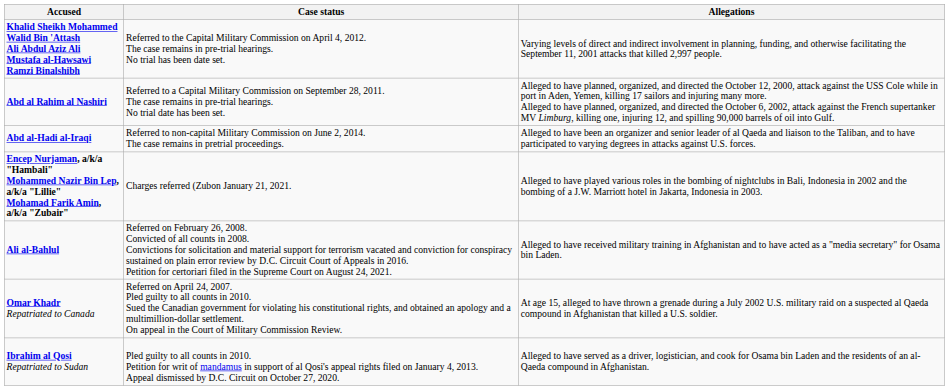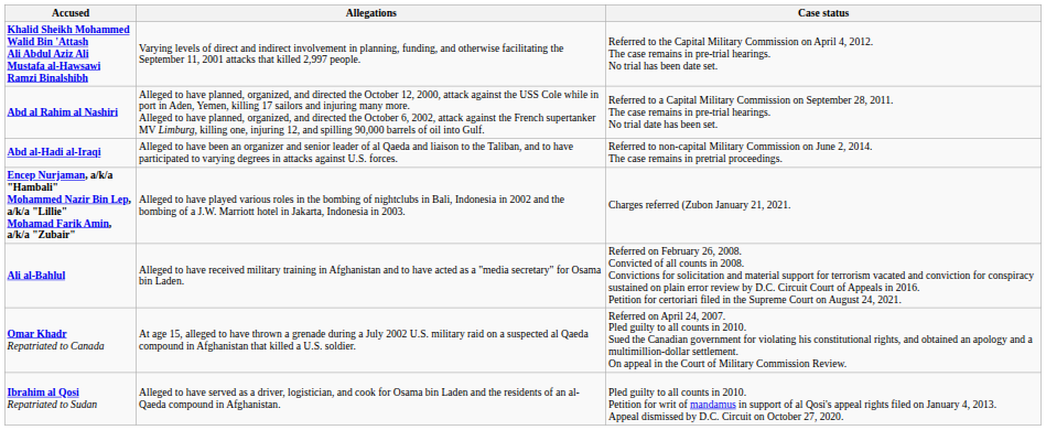 <table class="wikitable">
 <tr>
 <th>Accused</th>
+<th>Allegations</th>
 <th>Case status</th>
-<th>Allegations</th>
 </tr>
 <tr>
 <td><strong><a href='#'>Khalid Sheikh Mohammed</a></strong><br><strong><a href='#'>Walid Bin 'Attash</a></strong><br><strong><a href='#'>Ali Abdul Aziz Ali</a></strong><br><strong><a href='#'>Mustafa al-Hawsawi</a></strong><br><strong><a href='#'>Ramzi Binalshibh</a></strong></td>
+<td>Varying levels of direct and indirect involvement in planning, funding, and otherwise facilitating the September 11, 2001 attacks that killed 2,997 people.</td>
 <td>Referred to the Capital Military Commission on April 4, 2012.<br>The case remains in pre-trial hearings.<br>No trial has been date set.</td>
-<td>Varying levels of direct and indirect involvement in planning, funding, and otherwise facilitating the September 11, 2001 attacks that killed 2,997 people.</td>
 </tr>
 <tr>
 <td><strong><a href='#'>Abd al Rahim al Nashiri</a></strong></td>
+<td>Alleged to have planned, organized, and directed the October 12, 2000, attack against the USS Cole while in port in Aden, Yemen, killing 17 sailors and injuring many more.<br>Alleged to have planned, organized, and directed the October 6, 2002, attack against the French supertanker MV <em>Limburg</em>, killing one, injuring 12, and spilling 90,000 barrels of oil into Gulf.</td>
 <td>Referred to a Capital Military Commission on September 28, 2011.<br>The case remains in pre-trial hearings.<br>No trial date has been set.</td>
-<td>Alleged to have planned, organized, and directed the October 12, 2000, attack against the USS Cole while in port in Aden, Yemen, killing 17 sailors and injuring many more.<br>Alleged to have planned, organized, and directed the October 6, 2002, attack against the French supertanker MV <em>Limburg</em>, killing one, injuring 12, and spilling 90,000 barrels of oil into Gulf.</td>
 </tr>
 <tr>
 <td><strong><a href='#'>Abd al-Hadi al-Iraqi</a></strong></td>
+<td>Alleged to have been an organizer and senior leader of al Qaeda and liaison to the Taliban, and to have participated to varying degrees in attacks against U.S. forces.</td>
 <td>Referred to non-capital Military Commission on June 2, 2014.<br>The case remains in pretrial proceedings.</td>
-<td>Alleged to have been an organizer and senior leader of al Qaeda and liaison to the Taliban, and to have participated to varying degrees in attacks against U.S. forces.</td>
 </tr>
 <tr>
 <td><strong><a href='#'>Encep Nurjaman</a>, a/k/a "Hambali"</strong><br><strong><a href='#'>Mohammed Nazir Bin Lep</a>, a/k/a "Lillie"</strong><br><strong><a href='#'>Mohamad Farik Amin</a>, a/k/a "Zubair"</strong></td>
+<td>Alleged to have played various roles in the bombing of nightclubs in Bali, Indonesia in 2002 and the bombing of a J.W. Marriott hotel in Jakarta, Indonesia in 2003.</td>
 <td>Charges referred (Zubon January 21, 2021.</td>
-<td>Alleged to have played various roles in the bombing of nightclubs in Bali, Indonesia in 2002 and the bombing of a J.W. Marriott hotel in Jakarta, Indonesia in 2003.</td>
 </tr>
 <tr>
 <td><strong><a href='#'>Ali al-Bahlul</a></strong></td>
+<td>Alleged to have received military training in Afghanistan and to have acted as a "media secretary" for Osama bin Laden.</td>
 <td>Referred on February 26, 2008.<br>Convicted of all counts in 2008.<br>Convictions for solicitation and material support for terrorism vacated and conviction for conspiracy sustained on plain error review by D.C. Circuit Court of Appeals in 2016.<br>Petition for certoriari filed in the Supreme Court on August 24, 2021.</td>
-<td>Alleged to have received military training in Afghanistan and to have acted as a "media secretary" for Osama bin Laden.</td>
 </tr>
 <tr>
 <td><strong><a href='#'>Omar Khadr</a></strong><br><em>Repatriated to Canada</em></td>
+<td>At age 15, alleged to have thrown a grenade during a July 2002 U.S. military raid on a suspected al Qaeda compound in Afghanistan that killed a U.S. soldier.</td>
 <td>Referred on April 24, 2007.<br>Pled guilty to all counts in 2010.<br>Sued the Canadian government for violating his constitutional rights, and obtained an apology and a multimillion-dollar settlement.<br>On appeal in the Court of Military Commission Review.</td>
-<td>At age 15, alleged to have thrown a grenade during a July 2002 U.S. military raid on a suspected al Qaeda compound in Afghanistan that killed a U.S. soldier.</td>
 </tr>
 <tr>
 <td><strong><a href='#'>Ibrahim al Qosi</a></strong><br><em>Repatriated to Sudan</em></td>
+<td>Alleged to have served as a driver, logistician, and cook for Osama bin Laden and the residents of an al-Qaeda compound in Afghanistan.</td>
 <td><br>Pled guilty to all counts in 2010.<br>Petition for writ of <a href='#'>mandamus</a> in support of al Qosi's appeal rights filed on January 4, 2013.<br>Appeal dismissed by D.C. Circuit on October 27, 2020.</td>
-<td>Alleged to have served as a driver, logistician, and cook for Osama bin Laden and the residents of an al-Qaeda compound in Afghanistan.</td>
 </tr>
 </table>
